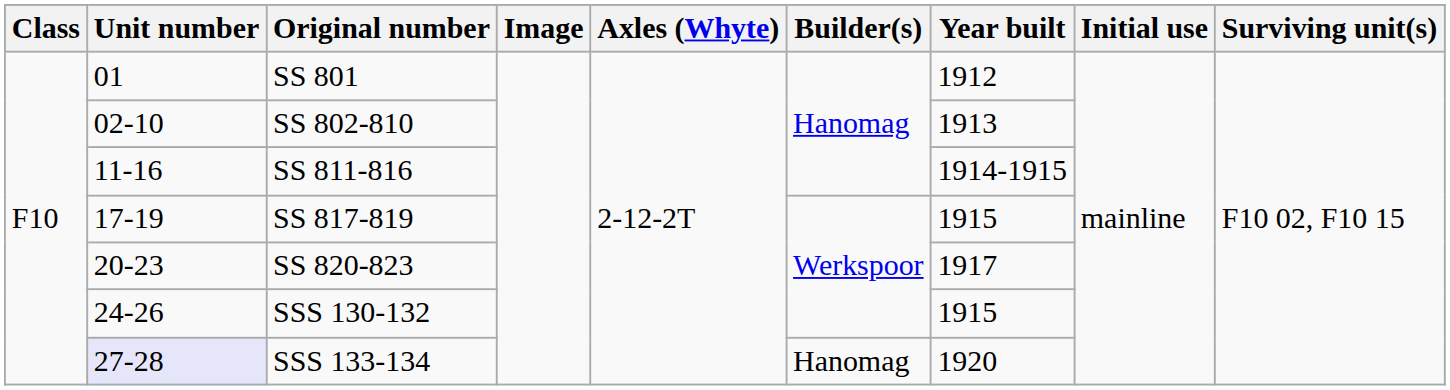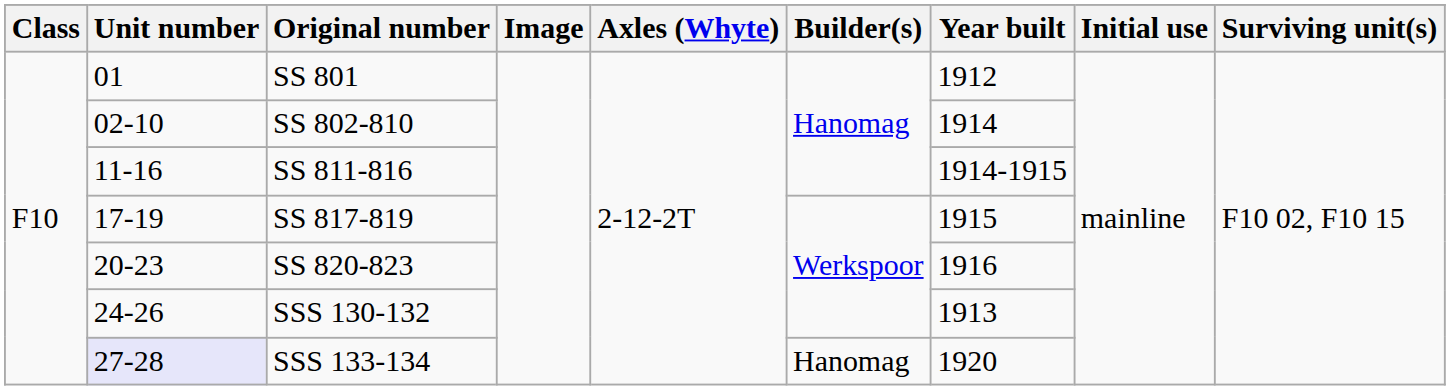 <table class="wikitable">
 <tr>
 <th>Class</th>
 <th>Unit number</th>
 <th>Original number</th>
 <th>Image</th>
 <th>Axles (<a href='#'>Whyte</a>)</th>
 <th>Builder(s)</th>
 <th>Year built</th>
 <th>Initial use</th>
 <th>Surviving unit(s)</th>
 </tr>
 <tr>
 <td rowspan="7">F10</td>
 <td>01</td>
 <td>SS 801</td>
 <td rowspan="7"></td>
 <td rowspan="7">2-12-2T</td>
 <td rowspan="3"> <a href='#'>Hanomag</a></td>
 <td>1912</td>
 <td rowspan="7">mainline</td>
 <td rowspan="7">F10 02, F10 15</td>
 </tr>
 <tr>
 <td>02-10</td>
 <td>SS 802-810</td>
-<td>1913</td>
+<td>1914</td>
 </tr>
 <tr>
 <td>11-16</td>
 <td>SS 811-816</td>
 <td>1914-1915</td>
 </tr>
 <tr>
 <td>17-19</td>
 <td>SS 817-819</td>
 <td rowspan="3"> <a href='#'>Werkspoor</a></td>
 <td>1915</td>
 </tr>
 <tr>
 <td>20-23</td>
 <td>SS 820-823</td>
-<td>1917</td>
+<td>1916</td>
 </tr>
 <tr>
 <td>24-26</td>
 <td>SSS 130-132</td>
-<td>1915</td>
+<td>1913</td>
 </tr>
 <tr>
 <td style="background: lavender;">27-28</td>
 <td>SSS 133-134</td>
 <td> Hanomag</td>
 <td>1920</td>
 </tr>
 </table>
